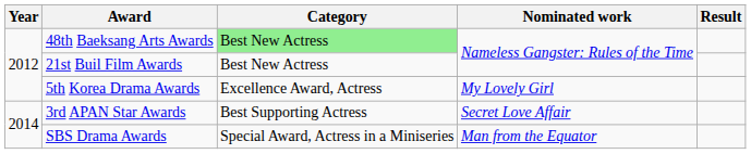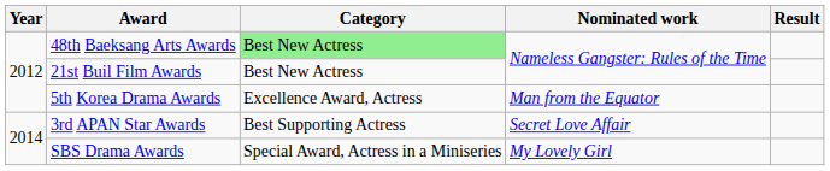 <table class="wikitable sortable">
 <tr>
 <th>Year</th>
 <th>Award</th>
 <th>Category</th>
 <th>Nominated work</th>
 <th>Result</th>
 </tr>
 <tr>
 <td rowspan=3>2012</td>
 <td><a href='#'>48th</a> <a href='#'>Baeksang Arts Awards</a></td>
 <td style="background: lightgreen;">Best New Actress</td>
 <td rowspan=2><em><a href='#'>Nameless Gangster: Rules of the Time</a></em></td>
 <td></td>
 </tr>
 <tr>
 <td><a href='#'>21st</a> <a href='#'>Buil Film Awards</a></td>
 <td>Best New Actress</td>
 <td></td>
 </tr>
 <tr>
 <td><a href='#'>5th</a> <a href='#'>Korea Drama Awards</a></td>
 <td>Excellence Award, Actress</td>
-<td><em><a href='#'>My Lovely Girl</a></em></td>
+<td><em><a href='#'>Man from the Equator</a></em></td>
 <td></td>
 </tr>
 <tr>
 <td rowspan=2>2014</td>
 <td><a href='#'>3rd</a> <a href='#'>APAN Star Awards</a></td>
 <td>Best Supporting Actress</td>
 <td><em><a href='#'>Secret Love Affair</a></em></td>
 <td></td>
 </tr>
 <tr>
 <td><a href='#'>SBS Drama Awards</a></td>
 <td>Special Award, Actress in a Miniseries</td>
-<td><em><a href='#'>Man from the Equator</a></em></td>
+<td><em><a href='#'>My Lovely Girl</a></em></td>
 <td></td>
 </tr>
 </table>
